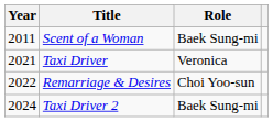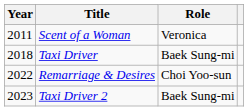 <table class="wikitable">
 <tr>
 <th>Year</th>
 <th>Title</th>
 <th>Role</th>
 <th></th>
 </tr>
 <tr>
 <td>2011</td>
 <td><em><a href='#'>Scent of a Woman</a></em></td>
-<td>Baek Sung-mi</td>
+<td>Veronica</td>
 <td></td>
 </tr>
 <tr>
-<td>2021</td>
+<td>2018</td>
 <td><em><a href='#'>Taxi Driver</a></em></td>
-<td>Veronica</td>
+<td>Baek Sung-mi</td>
 <td></td>
 </tr>
 <tr>
 <td>2022</td>
 <td><em><a href='#'>Remarriage & Desires</a></em></td>
 <td>Choi Yoo-sun</td>
 <td></td>
 </tr>
 <tr>
-<td>2024</td>
+<td>2023</td>
 <td><em><a href='#'>Taxi Driver 2</a></em></td>
 <td>Baek Sung-mi</td>
 <td></td>
 </tr>
 </table>
